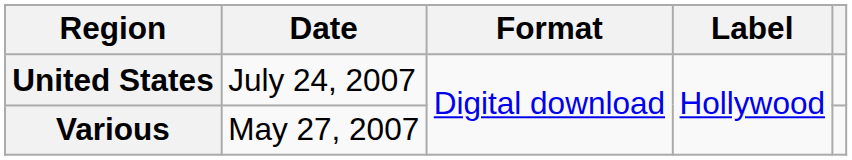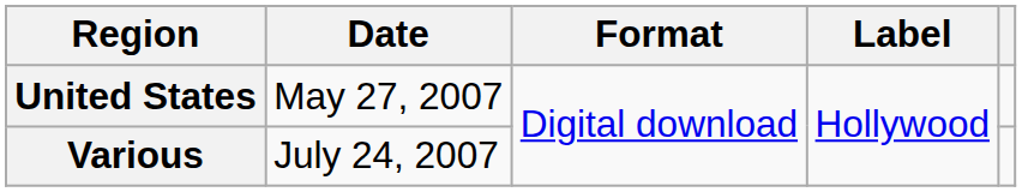 <table class="wikitable plainrowheaders">
 <tr>
 <th scope="col">Region</th>
 <th scope="col">Date</th>
 <th scope="col">Format</th>
 <th scope="col">Label</th>
 <th scope="col"></th>
 </tr>
 <tr>
 <th scope="row">United States</th>
-<td>July 24, 2007</td>
+<td>May 27, 2007</td>
 <td rowspan="2"><a href='#'>Digital download</a></td>
 <td rowspan="2"><a href='#'>Hollywood</a></td>
 <td align="center"></td>
 </tr>
 <tr>
 <th scope="row">Various</th>
-<td>May 27, 2007</td>
+<td>July 24, 2007</td>
 <td align="center"></td>
 </tr>
 </table>
